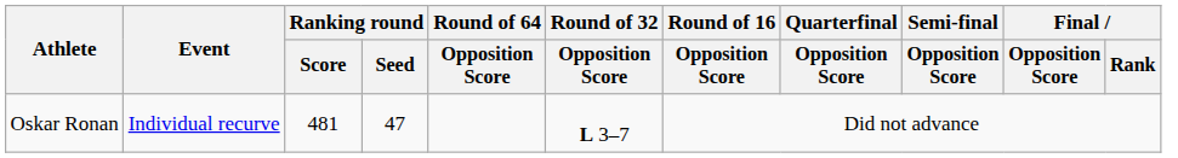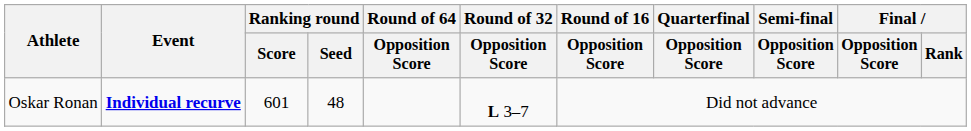 <table class=wikitable style=font-size:90%;text-align:center>
 <tr>
 <th rowspan=2>Athlete</th>
 <th rowspan=2>Event</th>
 <th colspan=2>Ranking round</th>
 <th>Round of 64</th>
 <th>Round of 32</th>
 <th>Round of 16</th>
 <th>Quarterfinal</th>
 <th>Semi-final</th>
 <th colspan=2>Final / </th>
 </tr>
 <tr style=font-size:95%>
 <th>Score</th>
 <th>Seed</th>
 <th>Opposition<br>Score</th>
 <th>Opposition<br>Score</th>
 <th>Opposition<br>Score</th>
 <th>Opposition<br>Score</th>
 <th>Opposition<br>Score</th>
 <th>Opposition<br>Score</th>
 <th>Rank</th>
 </tr>
 <tr>
 <td align=left>Oskar Ronan</td>
-<td align="left"><a href='#'>Individual recurve</a></td>
-<td>481</td>
-<td>47</td>
+<td align="left"><strong><a href='#'>Individual recurve</a></strong></td>
+<td>601</td>
+<td>48</td>
 <td></td>
 <td><br><strong>L</strong> 3–7</td>
 <td colspan=5>Did not advance</td>
 </tr>
 </table>
